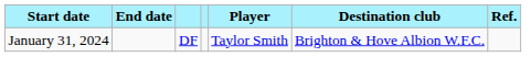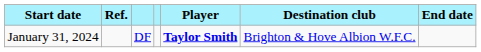 <table class="wikitable sortable">
 <tr>
 <th style="background:#A9F1FD; color:#000;">Start date</th>
-<th style="background:#A9F1FD; color:#000;">End date</th>
+<th style="background:#A9F1FD; color:#000;">Ref.</th>
 <th style="background:#A9F1FD; color:#000;"></th>
 <th style="background:#A9F1FD; color:#000;"></th>
 <th style="background:#A9F1FD; color:#000;">Player</th>
 <th style="background:#A9F1FD; color:#000;">Destination club</th>
-<th style="background:#A9F1FD; color:#000;">Ref.</th>
+<th style="background:#A9F1FD; color:#000;">End date</th>
 </tr>
 <tr>
 <td>January 31, 2024</td>
 <td></td>
 <td><a href='#'>DF</a></td>
 <td></td>
-<td><a href='#'>Taylor Smith</a></td>
+<td><strong><a href='#'>Taylor Smith</a></strong></td>
 <td> <a href='#'>Brighton & Hove Albion W.F.C.</a></td>
 <td></td>
 </tr>
 </table>
